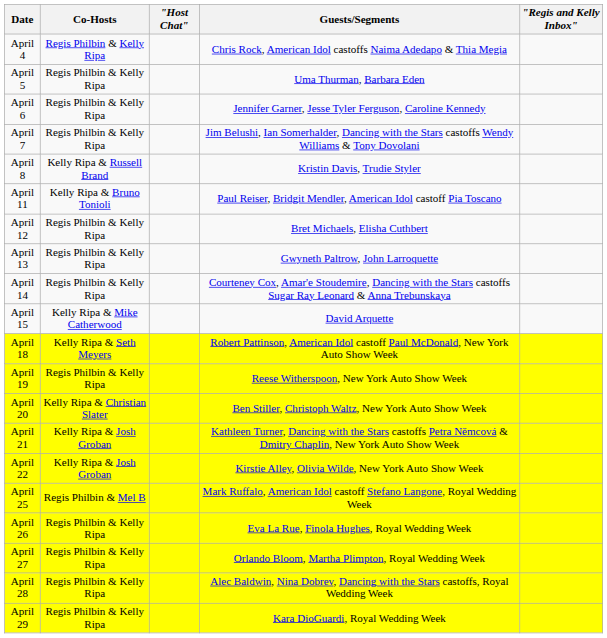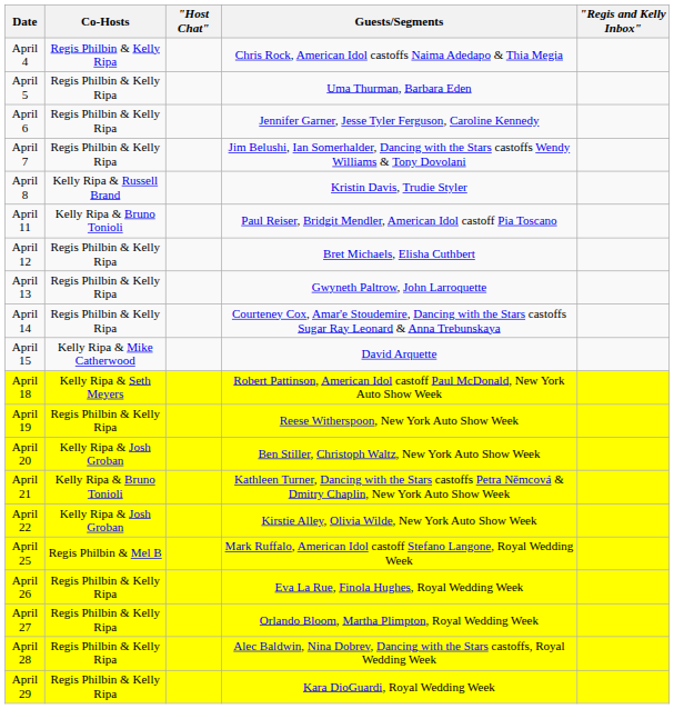 <table class="wikitable sortable" style="text-align:center;">
 <tr>
 <th>Date</th>
 <th>Co-Hosts</th>
 <th><em>"Host Chat"</em></th>
 <th>Guests/Segments</th>
 <th><em>"Regis and Kelly Inbox"</em></th>
 </tr>
 <tr>
 <td>April 4</td>
 <td><a href='#'>Regis Philbin</a> & <a href='#'>Kelly Ripa</a></td>
 <td></td>
 <td><a href='#'>Chris Rock</a>, <a href='#'>American Idol</a> castoffs <a href='#'>Naima Adedapo</a> & <a href='#'>Thia Megia</a></td>
 <td></td>
 </tr>
 <tr>
 <td>April 5</td>
 <td>Regis Philbin & Kelly Ripa</td>
 <td></td>
 <td><a href='#'>Uma Thurman</a>, <a href='#'>Barbara Eden</a></td>
 <td></td>
 </tr>
 <tr>
 <td>April 6</td>
 <td>Regis Philbin & Kelly Ripa</td>
 <td></td>
 <td><a href='#'>Jennifer Garner</a>, <a href='#'>Jesse Tyler Ferguson</a>, <a href='#'>Caroline Kennedy</a></td>
 <td></td>
 </tr>
 <tr>
 <td>April 7</td>
 <td>Regis Philbin & Kelly Ripa</td>
 <td></td>
 <td><a href='#'>Jim Belushi</a>, <a href='#'>Ian Somerhalder</a>, <a href='#'>Dancing with the Stars</a> castoffs <a href='#'>Wendy Williams</a> & <a href='#'>Tony Dovolani</a></td>
 <td></td>
 </tr>
 <tr>
 <td>April 8</td>
 <td>Kelly Ripa & <a href='#'>Russell Brand</a></td>
 <td></td>
 <td><a href='#'>Kristin Davis</a>, <a href='#'>Trudie Styler</a></td>
 <td></td>
 </tr>
 <tr>
 <td>April 11</td>
 <td>Kelly Ripa & <a href='#'>Bruno Tonioli</a></td>
 <td></td>
 <td><a href='#'>Paul Reiser</a>, <a href='#'>Bridgit Mendler</a>, <a href='#'>American Idol</a> castoff <a href='#'>Pia Toscano</a></td>
 <td></td>
 </tr>
 <tr>
 <td>April 12</td>
 <td>Regis Philbin & Kelly Ripa</td>
 <td></td>
 <td><a href='#'>Bret Michaels</a>, <a href='#'>Elisha Cuthbert</a></td>
 <td></td>
 </tr>
 <tr>
 <td>April 13</td>
 <td>Regis Philbin & Kelly Ripa</td>
 <td></td>
 <td><a href='#'>Gwyneth Paltrow</a>, <a href='#'>John Larroquette</a></td>
 <td></td>
 </tr>
 <tr>
 <td>April 14</td>
 <td>Regis Philbin & Kelly Ripa</td>
 <td></td>
 <td><a href='#'>Courteney Cox</a>, <a href='#'>Amar'e Stoudemire</a>, <a href='#'>Dancing with the Stars</a> castoffs <a href='#'>Sugar Ray Leonard</a> & <a href='#'>Anna Trebunskaya</a></td>
 <td></td>
 </tr>
 <tr>
 <td>April 15</td>
 <td>Kelly Ripa & <a href='#'>Mike Catherwood</a></td>
 <td></td>
 <td><a href='#'>David Arquette</a></td>
 <td></td>
 </tr>
 <tr style="background:yellow;">
 <td>April 18</td>
 <td>Kelly Ripa & <a href='#'>Seth Meyers</a></td>
 <td></td>
 <td><a href='#'>Robert Pattinson</a>, <a href='#'>American Idol</a> castoff <a href='#'>Paul McDonald</a>, New York Auto Show Week</td>
 <td></td>
 </tr>
 <tr style="background:yellow;">
 <td>April 19</td>
 <td>Regis Philbin & Kelly Ripa</td>
 <td></td>
 <td><a href='#'>Reese Witherspoon</a>, New York Auto Show Week</td>
 <td></td>
 </tr>
 <tr style="background:yellow;">
 <td>April 20</td>
-<td>Kelly Ripa & <a href='#'>Christian Slater</a></td>
+<td>Kelly Ripa & <a href='#'>Josh Groban</a></td>
 <td></td>
 <td><a href='#'>Ben Stiller</a>, <a href='#'>Christoph Waltz</a>, New York Auto Show Week</td>
 <td></td>
 </tr>
 <tr style="background:yellow;">
 <td>April 21</td>
-<td>Kelly Ripa & <a href='#'>Josh Groban</a></td>
+<td>Kelly Ripa & <a href='#'>Bruno Tonioli</a></td>
 <td></td>
 <td><a href='#'>Kathleen Turner</a>, <a href='#'>Dancing with the Stars</a> castoffs <a href='#'>Petra Němcová</a> & <a href='#'>Dmitry Chaplin</a>, New York Auto Show Week</td>
 <td></td>
 </tr>
 <tr style="background:yellow;">
 <td>April 22</td>
 <td>Kelly Ripa & <a href='#'>Josh Groban</a></td>
 <td></td>
 <td><a href='#'>Kirstie Alley</a>, <a href='#'>Olivia Wilde</a>, New York Auto Show Week</td>
 <td></td>
 </tr>
 <tr style="background:yellow;">
 <td>April 25</td>
 <td>Regis Philbin & <a href='#'>Mel B</a></td>
 <td></td>
 <td><a href='#'>Mark Ruffalo</a>, <a href='#'>American Idol</a> castoff <a href='#'>Stefano Langone</a>, Royal Wedding Week</td>
 <td></td>
 </tr>
 <tr style="background:yellow;">
 <td>April 26</td>
 <td>Regis Philbin & Kelly Ripa</td>
 <td></td>
 <td><a href='#'>Eva La Rue</a>, <a href='#'>Finola Hughes</a>, Royal Wedding Week</td>
 <td></td>
 </tr>
 <tr style="background:yellow;">
 <td>April 27</td>
 <td>Regis Philbin & Kelly Ripa</td>
 <td></td>
 <td><a href='#'>Orlando Bloom</a>, <a href='#'>Martha Plimpton</a>, Royal Wedding Week</td>
 <td></td>
 </tr>
 <tr style="background:yellow;">
 <td>April 28</td>
 <td>Regis Philbin & Kelly Ripa</td>
 <td></td>
 <td><a href='#'>Alec Baldwin</a>, <a href='#'>Nina Dobrev</a>, <a href='#'>Dancing with the Stars</a> castoffs, Royal Wedding Week</td>
 <td></td>
 </tr>
 <tr style="background:yellow;">
 <td>April 29</td>
 <td>Regis Philbin & Kelly Ripa</td>
 <td></td>
 <td><a href='#'>Kara DioGuardi</a>, Royal Wedding Week</td>
 <td></td>
 </tr>
 </table>
